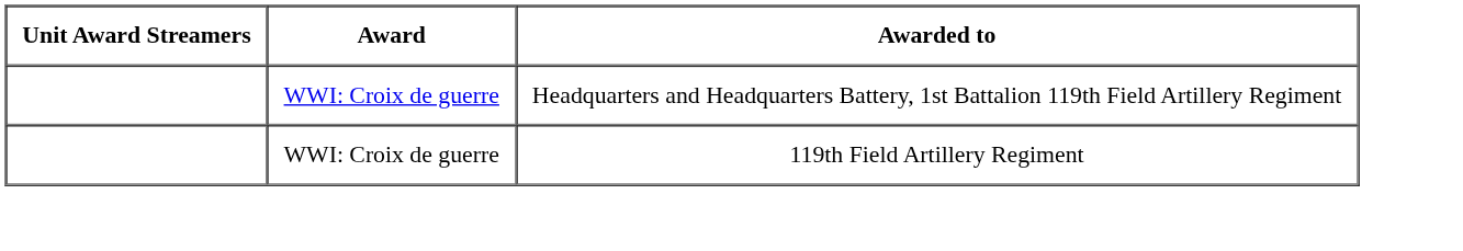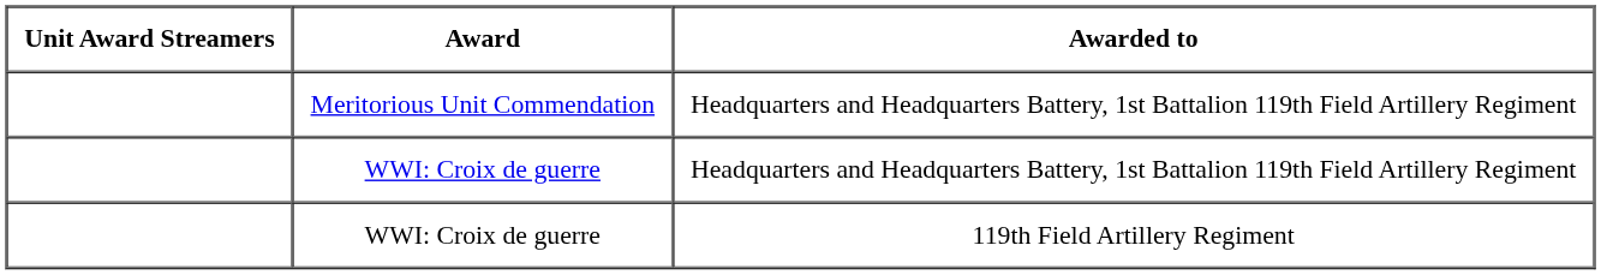 <table border="1" cellpadding="10" cellspacing="0" style="text-align: center;">
 <tr style="background*#efefef;">
 <th>Unit Award Streamers</th>
 <th>Award</th>
 <th>Awarded to</th>
+</tr>
+<tr>
+<td></td>
+<td><a href='#'>Meritorious Unit Commendation</a></td>
+<td>Headquarters and Headquarters Battery, 1st Battalion 119th Field Artillery Regiment</td>
 </tr>
 <tr>
 <td></td>
 <td><a href='#'>WWI: Croix de guerre</a></td>
 <td>Headquarters and Headquarters Battery, 1st Battalion 119th Field Artillery Regiment</td>
 </tr>
 <tr>
 <td></td>
 <td>WWI: Croix de guerre</td>
 <td>119th Field Artillery Regiment</td>
 </tr>
 </table>
